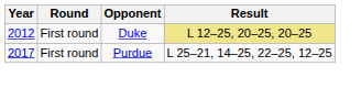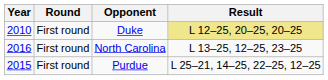 <table class="wikitable">
 <tr>
 <th>Year</th>
 <th>Round</th>
 <th>Opponent</th>
 <th>Result</th>
 </tr>
 <tr align="center">
-<td><a href='#'>2012</a></td>
+<td><a href='#'>2010</a></td>
 <td>First round</td>
 <td><a href='#'>Duke</a></td>
 <td style="background: khaki;">L 12–25, 20–25, 20–25</td>
 </tr>
 <tr align="center">
-<td><a href='#'>2017</a></td>
+<td><a href='#'>2016</a></td>
+<td>First round</td>
+<td><a href='#'>North Carolina</a></td>
+<td>L 13–25, 12–25, 23–25</td>
+</tr>
+<tr align="center">
+<td><a href='#'>2015</a></td>
 <td>First round</td>
 <td><a href='#'>Purdue</a></td>
 <td>L 25–21, 14–25, 22–25, 12–25</td>
 </tr>
 </table>
